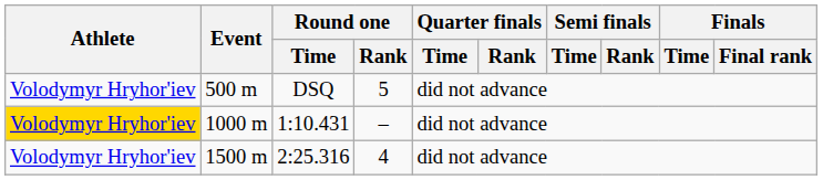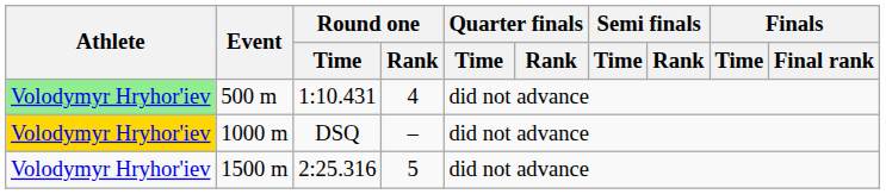 <table class="wikitable" style="font-size:90%">
 <tr>
 <th rowspan="2">Athlete</th>
 <th rowspan="2">Event</th>
 <th colspan="2">Round one</th>
 <th colspan="2">Quarter finals</th>
 <th colspan="2">Semi finals</th>
 <th colspan="2">Finals</th>
 </tr>
 <tr>
 <th>Time</th>
 <th>Rank</th>
 <th>Time</th>
 <th>Rank</th>
 <th>Time</th>
 <th>Rank</th>
 <th>Time</th>
 <th>Final rank</th>
 </tr>
 <tr>
-<td><a href='#'>Volodymyr Hryhor'iev</a></td>
+<td style="background: lightgreen;"><a href='#'>Volodymyr Hryhor'iev</a></td>
 <td>500 m</td>
-<td align="center">DSQ</td>
-<td align="center">5</td>
+<td align="center">1:10.431</td>
+<td align="center">4</td>
 <td colspan="6">did not advance</td>
 </tr>
 <tr>
 <td style="background: gold;"><a href='#'>Volodymyr Hryhor'iev</a></td>
 <td>1000 m</td>
-<td align="center">1:10.431</td>
+<td align="center">DSQ</td>
 <td align="center">–</td>
 <td colspan="6">did not advance</td>
 </tr>
 <tr>
 <td><a href='#'>Volodymyr Hryhor'iev</a></td>
 <td>1500 m</td>
 <td align="center">2:25.316</td>
-<td align="center">4</td>
+<td align="center">5</td>
 <td colspan="6">did not advance</td>
 </tr>
 </table>
